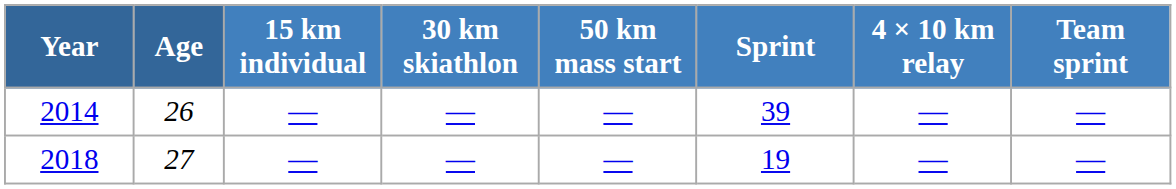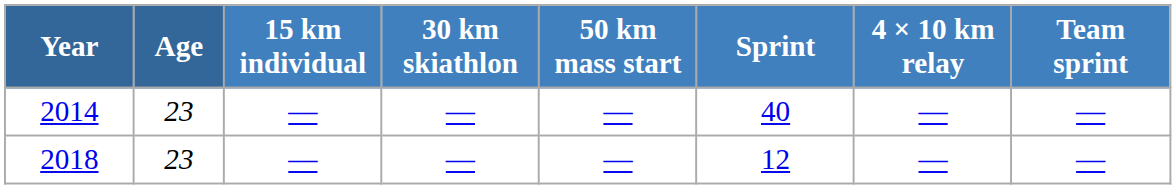 <table class="wikitable" style="font-size:95%; text-align:center; border:grey solid 1px; border-collapse:collapse; background:#ffffff;">
 <tr>
 <th style="background-color:#369; color:white; width:60px;"> Year </th>
 <th style="background-color:#369; color:white; width:40px;"> Age </th>
 <th style="background-color:#4180be; color:white; width:75px;"> 15 km <br> individual </th>
 <th style="background-color:#4180be; color:white; width:75px;"> 30 km <br> skiathlon </th>
 <th style="background-color:#4180be; color:white; width:75px;"> 50 km <br> mass start </th>
 <th style="background-color:#4180be; color:white; width:75px;"> Sprint </th>
 <th style="background-color:#4180be; color:white; width:75px;"> 4 × 10 km <br> relay </th>
 <th style="background-color:#4180be; color:white; width:75px;"> Team <br> sprint </th>
 </tr>
 <tr>
 <td><a href='#'>2014</a></td>
-<td><em>26</em></td>
+<td><em>23</em></td>
 <td><a href='#'>—</a></td>
 <td><a href='#'>—</a></td>
 <td><a href='#'>—</a></td>
-<td><a href='#'>39</a></td>
+<td><a href='#'>40</a></td>
 <td><a href='#'>—</a></td>
 <td><a href='#'>—</a></td>
 </tr>
 <tr>
 <td><a href='#'>2018</a></td>
-<td><em>27</em></td>
+<td><em>23</em></td>
 <td><a href='#'>—</a></td>
 <td><a href='#'>—</a></td>
 <td><a href='#'>—</a></td>
-<td><a href='#'>19</a></td>
+<td><a href='#'>12</a></td>
 <td><a href='#'>—</a></td>
 <td><a href='#'>—</a></td>
 </tr>
 </table>
